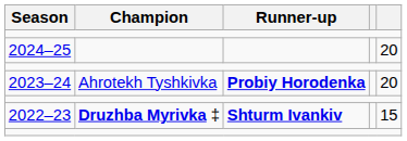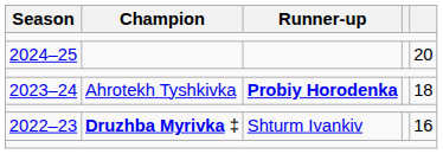 <table class="wikitable">
 <tr>
 <th>Season</th>
 <th>Champion</th>
 <th>Runner-up</th>
 <th></th>
 <th></th>
 </tr>
 <tr>
 <td colspan=5 style="border:1px black;"></td>
 </tr>
 <tr>
 <td><a href='#'>2024–25</a></td>
 <td></td>
 <td></td>
 <td></td>
 <td align=center>20</td>
 </tr>
 <tr>
 <td colspan=5 style="border:1px black;"></td>
 </tr>
 <tr>
 <td><a href='#'>2023–24</a></td>
 <td><a href='#'>Ahrotekh Tyshkivka</a></td>
 <td><strong><a href='#'>Probiy Horodenka</a></strong></td>
 <td></td>
-<td align=center>20</td>
+<td align=center>18</td>
 </tr>
 <tr>
 <td colspan=5 style="border:1px black;"></td>
 </tr>
 <tr>
 <td><a href='#'>2022–23</a></td>
 <td><strong><a href='#'>Druzhba Myrivka</a></strong> ‡</td>
-<td><strong><a href='#'>Shturm Ivankiv</a></strong></td>
+<td><a href='#'>Shturm Ivankiv</a></td>
 <td></td>
-<td align=center>15</td>
+<td align=center>16</td>
 </tr>
 <tr>
 <td colspan=5 style="border:1px black;"></td>
 </tr>
 <tr>
 </tr>
 </table>
